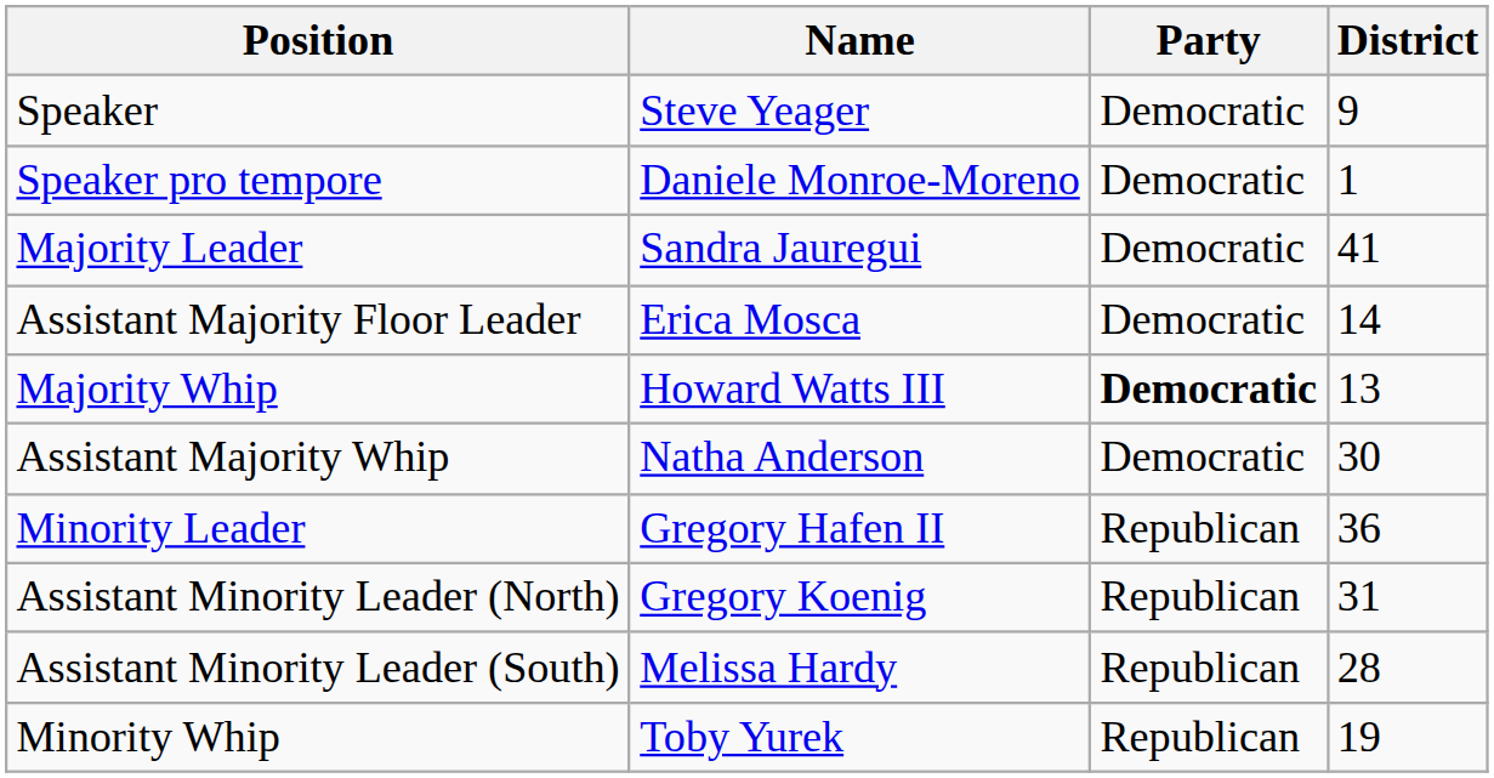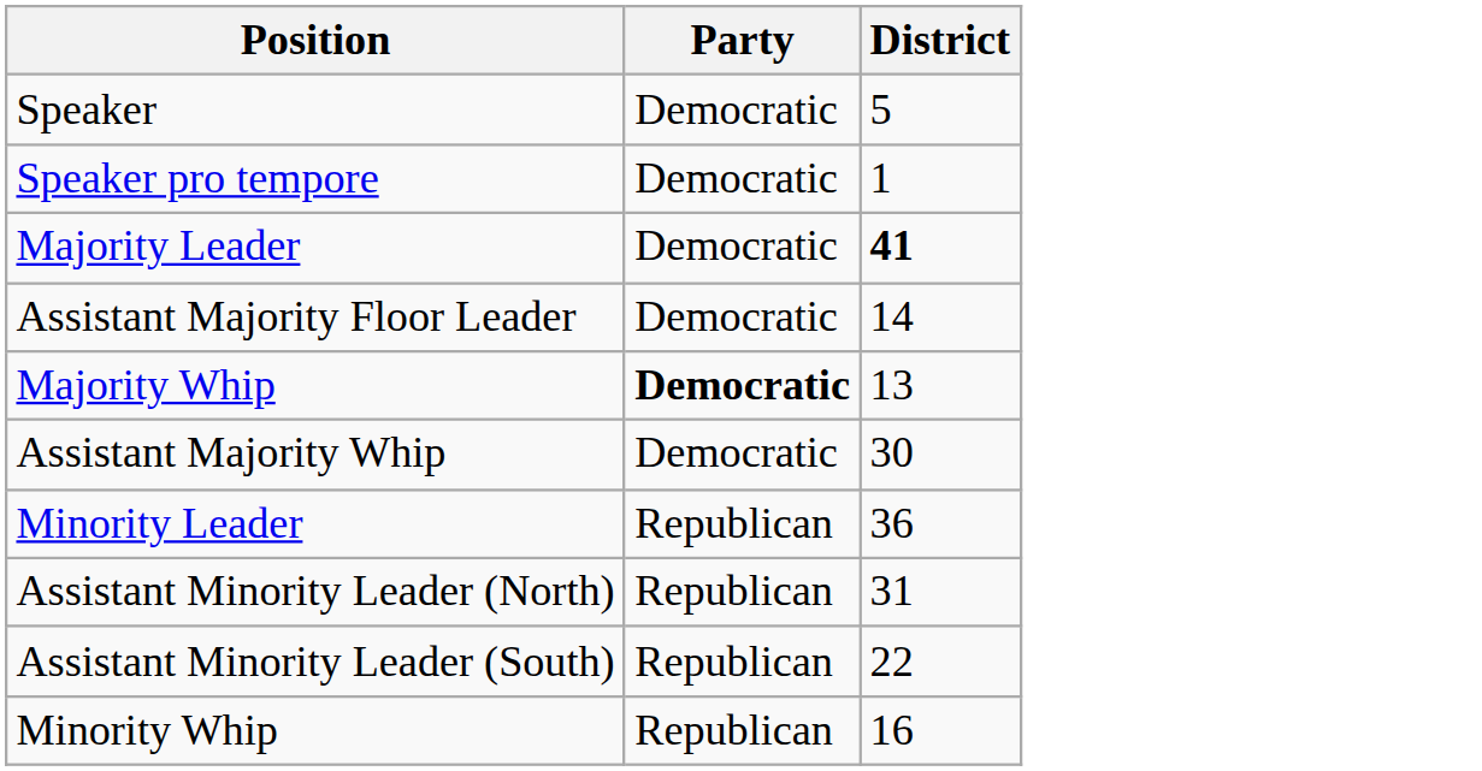 <table class="wikitable">
 <tr>
 <th>Position</th>
-<th>Name</th>
 <th>Party</th>
 <th>District</th>
 </tr>
 <tr>
 <td>Speaker</td>
-<td><a href='#'>Steve Yeager</a></td>
 <td>Democratic</td>
-<td>9</td>
+<td>5</td>
 </tr>
 <tr>
 <td><a href='#'>Speaker pro tempore</a></td>
-<td><a href='#'>Daniele Monroe-Moreno</a></td>
 <td>Democratic</td>
 <td>1</td>
 </tr>
 <tr>
 <td><a href='#'>Majority Leader</a></td>
-<td><a href='#'>Sandra Jauregui</a></td>
 <td>Democratic</td>
-<td>41</td>
+<td><strong>41</strong></td>
 </tr>
 <tr>
 <td>Assistant Majority Floor Leader</td>
-<td><a href='#'>Erica Mosca</a></td>
 <td>Democratic</td>
 <td>14</td>
 </tr>
 <tr>
 <td><a href='#'>Majority Whip</a></td>
-<td><a href='#'>Howard Watts III</a></td>
 <td><strong>Democratic</strong></td>
 <td>13</td>
 </tr>
 <tr>
 <td>Assistant Majority Whip</td>
-<td><a href='#'>Natha Anderson</a></td>
 <td>Democratic</td>
 <td>30</td>
 </tr>
 <tr>
 <td><a href='#'>Minority Leader</a></td>
-<td><a href='#'>Gregory Hafen II</a></td>
 <td>Republican</td>
 <td>36</td>
 </tr>
 <tr>
 <td>Assistant Minority Leader (North)</td>
-<td><a href='#'>Gregory Koenig</a></td>
 <td>Republican</td>
 <td>31</td>
 </tr>
 <tr>
 <td>Assistant Minority Leader (South)</td>
-<td><a href='#'>Melissa Hardy</a></td>
 <td>Republican</td>
-<td>28</td>
+<td>22</td>
 </tr>
 <tr>
 <td>Minority Whip</td>
-<td><a href='#'>Toby Yurek</a></td>
 <td>Republican</td>
-<td>19</td>
+<td>16</td>
 </tr>
 </table>
